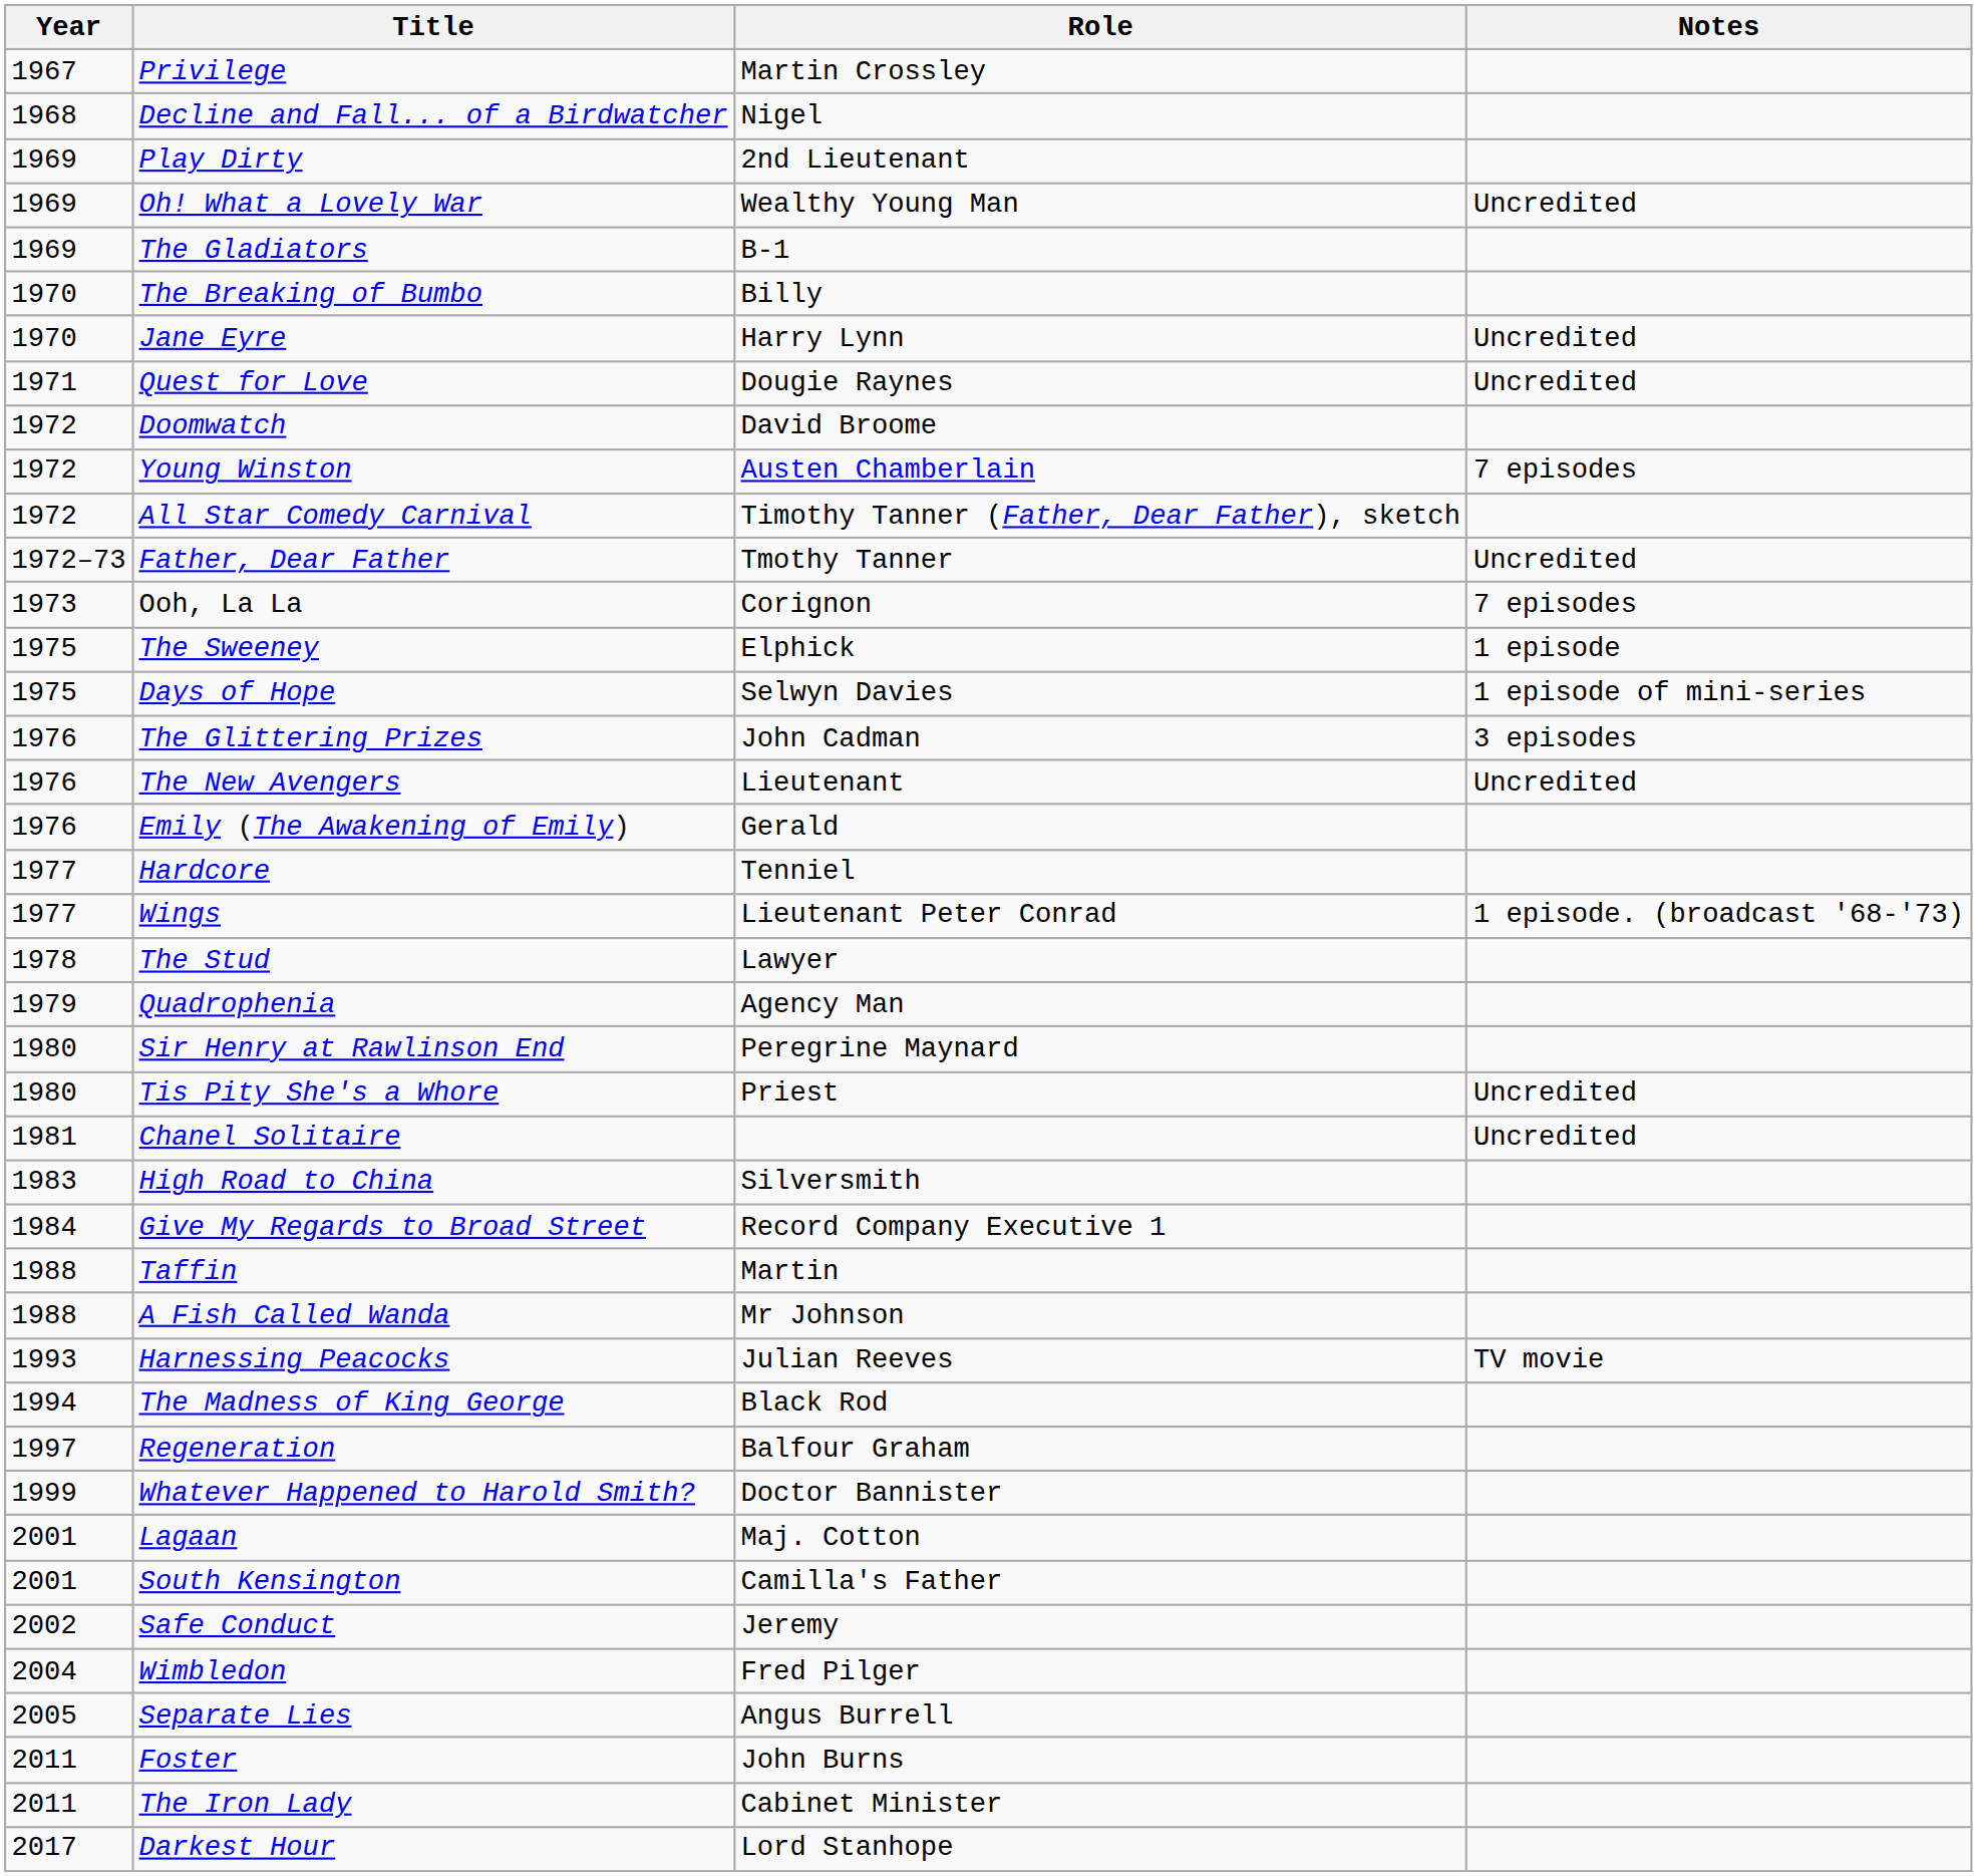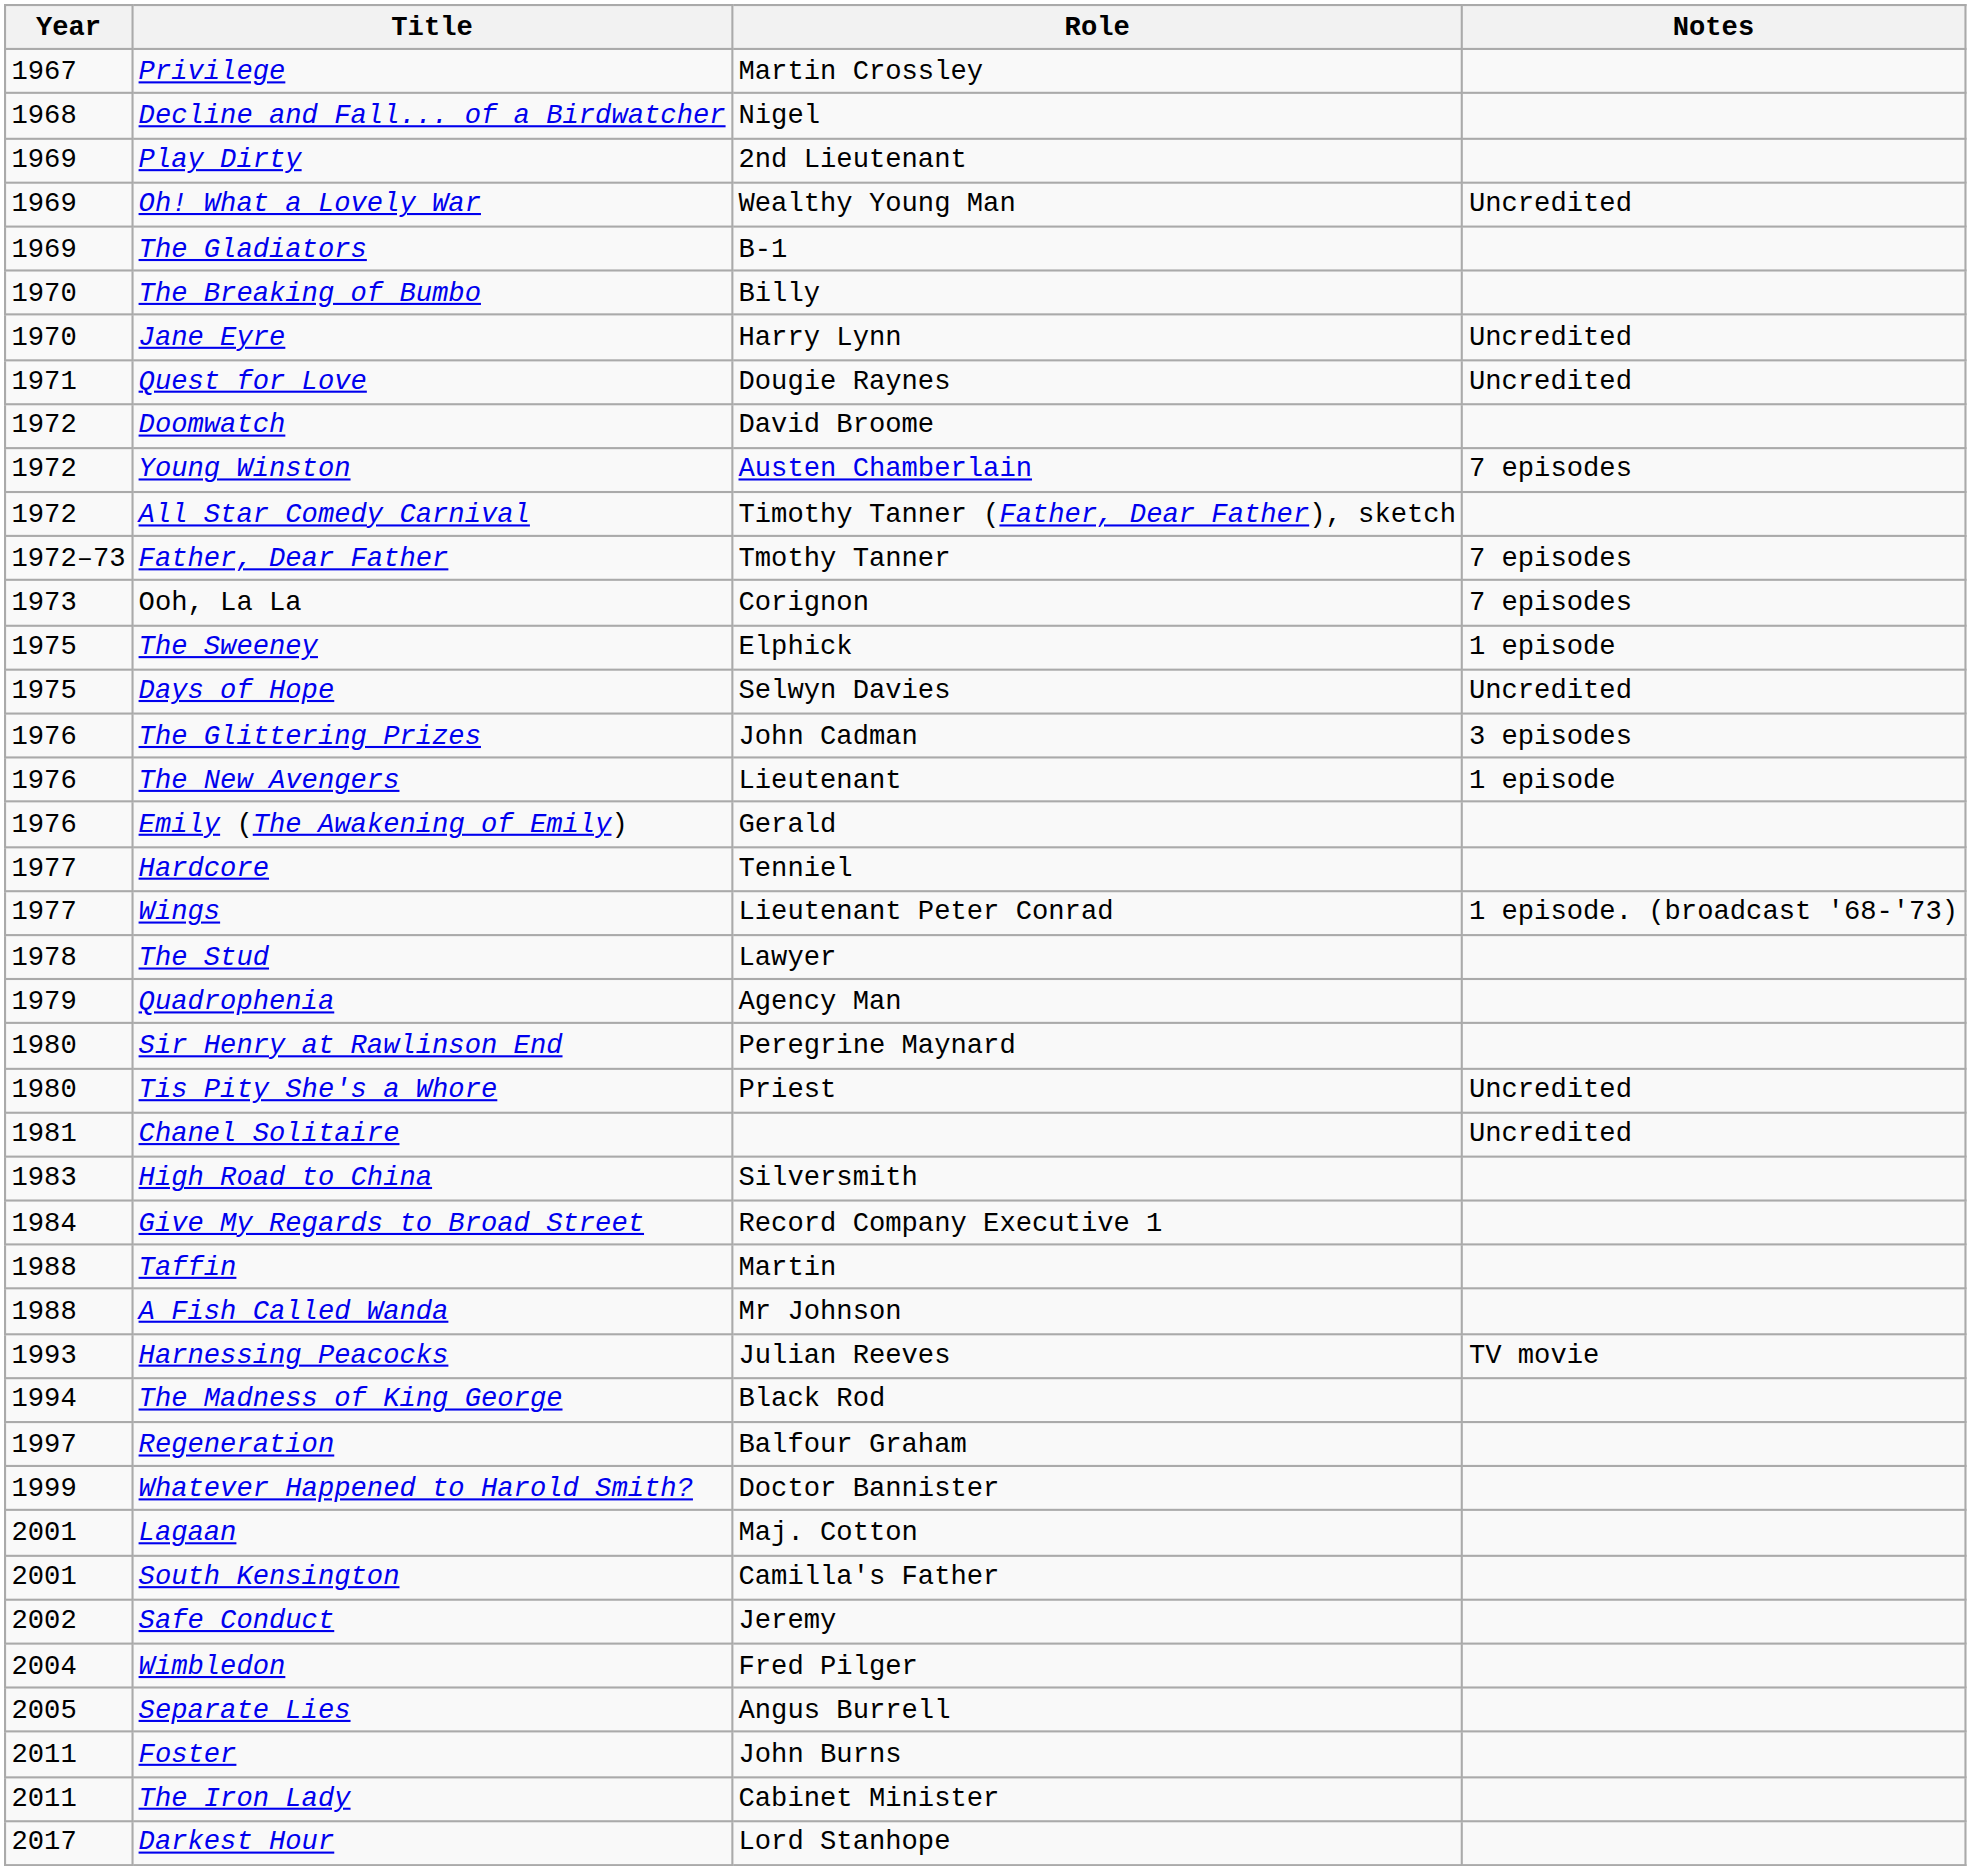 <table class="wikitable">
 <tr>
 <th>Year</th>
 <th>Title</th>
 <th>Role</th>
 <th>Notes</th>
 </tr>
 <tr>
 <td>1967</td>
 <td><em><a href='#'>Privilege</a></em></td>
 <td>Martin Crossley</td>
 <td></td>
 </tr>
 <tr>
 <td>1968</td>
 <td><em><a href='#'>Decline and Fall... of a Birdwatcher</a></em></td>
 <td>Nigel</td>
 <td></td>
 </tr>
 <tr>
 <td>1969</td>
 <td><em><a href='#'>Play Dirty</a></em></td>
 <td>2nd Lieutenant</td>
 <td></td>
 </tr>
 <tr>
 <td>1969</td>
 <td><em><a href='#'>Oh! What a Lovely War</a></em></td>
 <td>Wealthy Young Man</td>
 <td>Uncredited</td>
 </tr>
 <tr>
 <td>1969</td>
 <td><em><a href='#'>The Gladiators</a></em></td>
 <td>B-1</td>
 <td></td>
 </tr>
 <tr>
 <td>1970</td>
 <td><em><a href='#'>The Breaking of Bumbo</a></em></td>
 <td>Billy</td>
 <td></td>
 </tr>
 <tr>
 <td>1970</td>
 <td><em><a href='#'>Jane Eyre</a></em></td>
 <td>Harry Lynn</td>
 <td>Uncredited</td>
 </tr>
 <tr>
 <td>1971</td>
 <td><em><a href='#'>Quest for Love</a></em></td>
 <td>Dougie Raynes</td>
 <td>Uncredited</td>
 </tr>
 <tr>
 <td>1972</td>
 <td><em><a href='#'>Doomwatch</a></em></td>
 <td>David Broome</td>
 <td></td>
 </tr>
 <tr>
 <td>1972</td>
 <td><em><a href='#'>Young Winston</a></em></td>
 <td><a href='#'>Austen Chamberlain</a></td>
 <td>7 episodes</td>
 </tr>
 <tr>
 <td>1972</td>
 <td><em><a href='#'>All Star Comedy Carnival</a></em></td>
 <td>Timothy Tanner (<em><a href='#'>Father, Dear Father</a></em>), sketch</td>
 </tr>
 <tr>
 <td>1972–73</td>
 <td><em><a href='#'>Father, Dear Father</a></em></td>
 <td>Tmothy Tanner</td>
-<td>Uncredited</td>
+<td>7 episodes</td>
 </tr>
 <tr>
 <td>1973</td>
 <td>Ooh, La La</td>
 <td>Corignon</td>
 <td>7 episodes</td>
 </tr>
 <tr>
 <td>1975</td>
 <td><em><a href='#'>The Sweeney</a></em></td>
 <td>Elphick</td>
 <td>1 episode</td>
 </tr>
 <tr>
 <td>1975</td>
 <td><em><a href='#'>Days of Hope</a></em></td>
 <td>Selwyn Davies</td>
-<td>1 episode of mini-series</td>
+<td>Uncredited</td>
 </tr>
 <tr>
 <td>1976</td>
 <td><em><a href='#'>The Glittering Prizes</a></em></td>
 <td>John Cadman</td>
 <td>3 episodes</td>
 </tr>
 <tr>
 <td>1976</td>
 <td><em><a href='#'>The New Avengers</a></em></td>
 <td>Lieutenant</td>
-<td>Uncredited</td>
+<td>1 episode</td>
 </tr>
 <tr>
 <td>1976</td>
 <td><em><a href='#'>Emily</a></em> (<em><a href='#'>The Awakening of Emily</a></em>)</td>
 <td>Gerald</td>
 <td></td>
 </tr>
 <tr>
 <td>1977</td>
 <td><em><a href='#'>Hardcore</a></em></td>
 <td>Tenniel</td>
 <td></td>
 </tr>
 <tr>
 <td>1977</td>
 <td><em><a href='#'>Wings</a></em></td>
 <td>Lieutenant Peter Conrad</td>
 <td>1 episode. (broadcast '68-'73)</td>
 </tr>
 <tr>
 <td>1978</td>
 <td><em><a href='#'>The Stud</a></em></td>
 <td>Lawyer</td>
 <td></td>
 </tr>
 <tr>
 <td>1979</td>
 <td><em><a href='#'>Quadrophenia</a></em></td>
 <td>Agency Man</td>
 <td></td>
 </tr>
 <tr>
 <td>1980</td>
 <td><em><a href='#'>Sir Henry at Rawlinson End</a></em></td>
 <td>Peregrine Maynard</td>
 <td></td>
 </tr>
 <tr>
 <td>1980</td>
 <td><em><a href='#'>Tis Pity She's a Whore</a></em></td>
 <td>Priest</td>
 <td>Uncredited</td>
 </tr>
 <tr>
 <td>1981</td>
 <td><em><a href='#'>Chanel Solitaire</a></em></td>
 <td></td>
 <td>Uncredited</td>
 </tr>
 <tr>
 <td>1983</td>
 <td><em><a href='#'>High Road to China</a></em></td>
 <td>Silversmith</td>
 <td></td>
 </tr>
 <tr>
 <td>1984</td>
 <td><em><a href='#'>Give My Regards to Broad Street</a></em></td>
 <td>Record Company Executive 1</td>
 <td></td>
 </tr>
 <tr>
 <td>1988</td>
 <td><em><a href='#'>Taffin</a></em></td>
 <td>Martin</td>
 <td></td>
 </tr>
 <tr>
 <td>1988</td>
 <td><em><a href='#'>A Fish Called Wanda</a></em></td>
 <td>Mr Johnson</td>
 <td></td>
 </tr>
 <tr>
 <td>1993</td>
 <td><em><a href='#'>Harnessing Peacocks</a></em></td>
 <td>Julian Reeves</td>
 <td>TV movie</td>
 </tr>
 <tr>
 <td>1994</td>
 <td><em><a href='#'>The Madness of King George</a></em></td>
 <td>Black Rod</td>
 <td></td>
 </tr>
 <tr>
 <td>1997</td>
 <td><em><a href='#'>Regeneration</a></em></td>
 <td>Balfour Graham</td>
 <td></td>
 </tr>
 <tr>
 <td>1999</td>
 <td><em><a href='#'>Whatever Happened to Harold Smith?</a></em></td>
 <td>Doctor Bannister</td>
 <td></td>
 </tr>
 <tr>
 <td>2001</td>
 <td><em><a href='#'>Lagaan</a></em></td>
 <td>Maj. Cotton</td>
 <td></td>
 </tr>
 <tr>
 <td>2001</td>
 <td><em><a href='#'>South Kensington</a></em></td>
 <td>Camilla's Father</td>
 <td></td>
 </tr>
 <tr>
 <td>2002</td>
 <td><em><a href='#'>Safe Conduct</a></em></td>
 <td>Jeremy</td>
 <td></td>
 </tr>
 <tr>
 <td>2004</td>
 <td><em><a href='#'>Wimbledon</a></em></td>
 <td>Fred Pilger</td>
 <td></td>
 </tr>
 <tr>
 <td>2005</td>
 <td><em><a href='#'>Separate Lies</a></em></td>
 <td>Angus Burrell</td>
 <td></td>
 </tr>
 <tr>
 <td>2011</td>
 <td><em><a href='#'>Foster</a></em></td>
 <td>John Burns</td>
 <td></td>
 </tr>
 <tr>
 <td>2011</td>
 <td><em><a href='#'>The Iron Lady</a></em></td>
 <td>Cabinet Minister</td>
 <td></td>
 </tr>
 <tr>
 <td>2017</td>
 <td><em><a href='#'>Darkest Hour</a></em></td>
 <td>Lord Stanhope</td>
 <td></td>
 </tr>
 </table>
